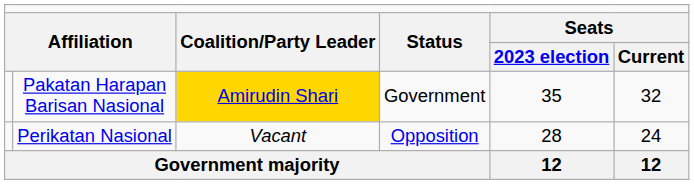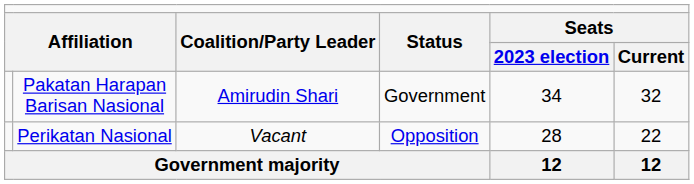 <table class="wikitable" style="text-align:center;">
 <tr>
 <td colspan=6></td>
 </tr>
 <tr>
 <th colspan="2" rowspan="2">Affiliation</th>
 <th rowspan="2">Coalition/Party Leader</th>
 <th rowspan="2">Status</th>
 <th colspan="2">Seats</th>
 </tr>
 <tr>
 <th><a href='#'>2023 election</a></th>
 <th>Current</th>
 </tr>
 <tr>
 <td><br></td>
 <td><a href='#'>Pakatan Harapan</a><br><a href='#'>Barisan Nasional</a></td>
-<td style="background: gold;"><a href='#'>Amirudin Shari</a></td>
+<td><a href='#'>Amirudin Shari</a></td>
 <td>Government</td>
-<td>35</td>
+<td>34</td>
 <td>32</td>
 </tr>
 <tr>
 <td></td>
 <td><a href='#'>Perikatan Nasional</a></td>
 <td><em>Vacant</em></td>
 <td><a href='#'>Opposition</a></td>
 <td>28</td>
-<td>24</td>
+<td>22</td>
 </tr>
 <tr>
 <th colspan="4">Government majority</th>
 <th>12</th>
 <th>12</th>
 </tr>
 </table>
